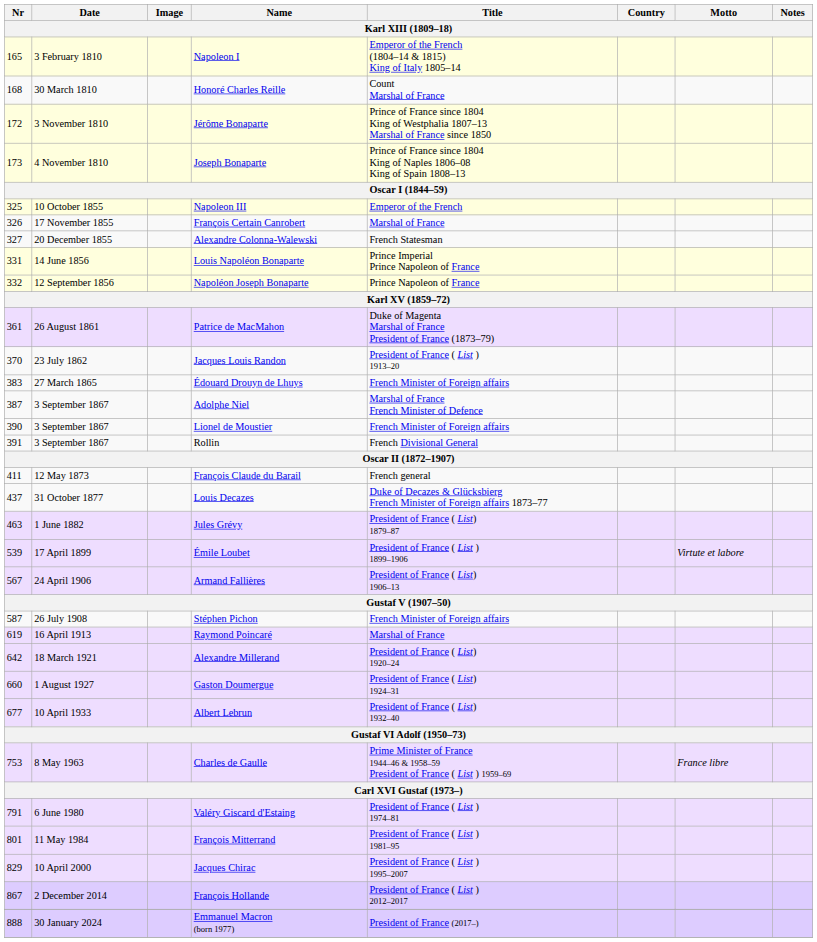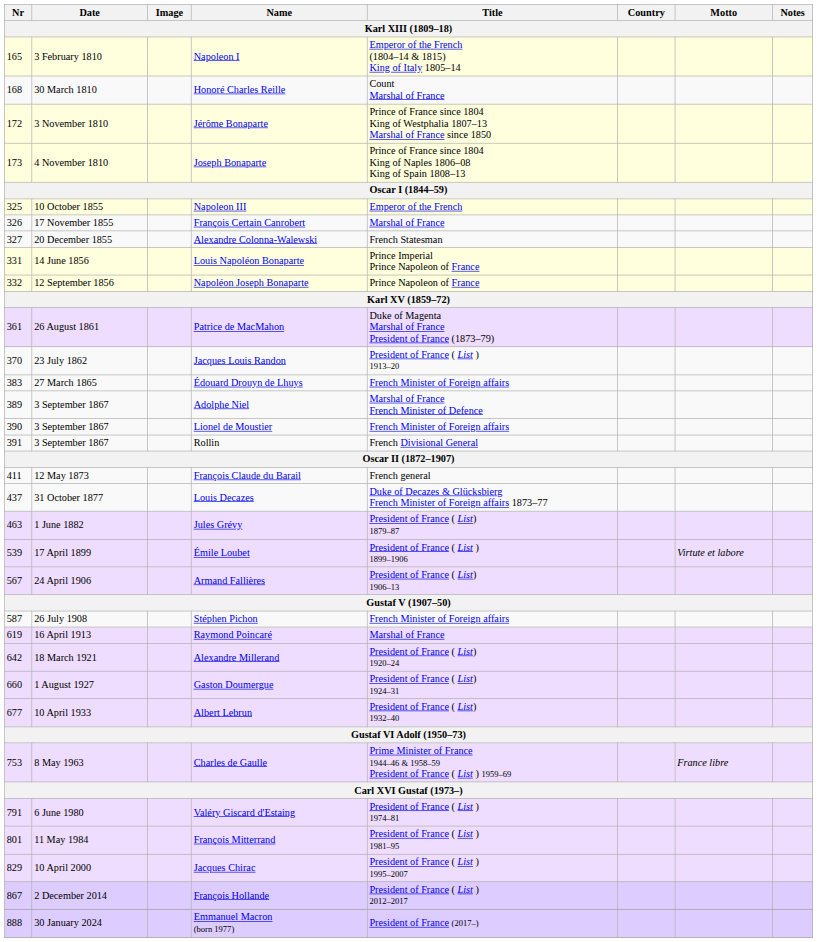 <table class="wikitable" width=100%>
 <tr>
 <th>Nr</th>
 <th>Date</th>
 <th>Image</th>
 <th>Name</th>
 <th>Title</th>
 <th>Country</th>
 <th>Motto</th>
 <th>Notes</th>
 </tr>
 <tr>
 <th colspan=8>Karl XIII (1809–18)</th>
 </tr>
 <tr bgcolor="#FFFFDD">
 <td>165</td>
 <td>3 February 1810</td>
 <td></td>
 <td><a href='#'>Napoleon I</a></td>
 <td><a href='#'>Emperor of the French</a><br> (1804–14 & 1815)<br><a href='#'>King of Italy</a> 1805–14</td>
 <td></td>
 <td></td>
 <td></td>
 </tr>
 <tr>
 <td>168</td>
 <td>30 March 1810</td>
 <td></td>
 <td><a href='#'>Honoré Charles Reille</a></td>
 <td>Count<br> <a href='#'>Marshal of France</a></td>
 <td></td>
 <td></td>
 <td></td>
 </tr>
 <tr bgcolor="#FFFFDD">
 <td>172</td>
 <td>3 November 1810</td>
 <td></td>
 <td><a href='#'>Jérôme Bonaparte</a></td>
 <td>Prince of France since 1804<br>King of Westphalia 1807–13<br> <a href='#'>Marshal of France</a> since 1850</td>
 <td></td>
 <td></td>
 <td></td>
 </tr>
 <tr bgcolor="#FFFFDD">
 <td>173</td>
 <td>4 November 1810</td>
 <td></td>
 <td><a href='#'>Joseph Bonaparte</a></td>
 <td>Prince of France since 1804<br>King of Naples 1806–08<br>King of Spain 1808–13</td>
 <td><br></td>
 <td></td>
 <td></td>
 </tr>
 <tr>
 <th colspan=8>Oscar I (1844–59)</th>
 </tr>
 <tr bgcolor="#FFFFDD">
 <td>325</td>
 <td>10 October 1855</td>
 <td></td>
 <td><a href='#'>Napoleon III</a></td>
 <td><a href='#'>Emperor of the French</a></td>
 <td></td>
 <td></td>
 <td></td>
 </tr>
 <tr>
 <td>326</td>
 <td>17 November 1855</td>
 <td></td>
 <td><a href='#'>François Certain Canrobert</a></td>
 <td><a href='#'>Marshal of France</a></td>
 <td></td>
 <td></td>
 <td></td>
 </tr>
 <tr>
 <td>327</td>
 <td>20 December 1855</td>
 <td></td>
 <td><a href='#'>Alexandre Colonna-Walewski</a></td>
 <td>French Statesman</td>
 <td></td>
 <td></td>
 <td></td>
 </tr>
 <tr bgcolor="#FFFFDD">
 <td>331</td>
 <td>14 June 1856</td>
 <td></td>
 <td><a href='#'>Louis Napoléon Bonaparte</a></td>
 <td>Prince Imperial<br> Prince Napoleon of <a href='#'>France</a></td>
 <td></td>
 <td></td>
 <td></td>
 </tr>
 <tr bgcolor="#FFFFDD">
 <td>332</td>
 <td>12 September 1856</td>
 <td></td>
 <td><a href='#'>Napoléon Joseph Bonaparte</a></td>
 <td>Prince Napoleon of <a href='#'>France</a></td>
 <td></td>
 <td></td>
 <td></td>
 </tr>
 <tr>
 <th colspan=8>Karl XV (1859–72)</th>
 </tr>
 <tr bgcolor="#EEDDFF">
 <td>361</td>
 <td>26 August 1861</td>
 <td></td>
 <td><a href='#'>Patrice de MacMahon</a></td>
 <td>Duke of Magenta <br> <a href='#'>Marshal of France</a><br> <a href='#'>President of France</a> (1873–79)</td>
 <td></td>
 <td></td>
 <td></td>
 </tr>
 <tr>
 <td>370</td>
 <td>23 July 1862</td>
 <td></td>
 <td><a href='#'>Jacques Louis Randon</a></td>
 <td><a href='#'>President of France</a> ( <a href='#'><em>List</em></a> )<br><small>1913–20</small></td>
 <td></td>
 <td></td>
 <td></td>
 </tr>
 <tr>
 <td>383</td>
 <td>27 March 1865</td>
 <td></td>
 <td><a href='#'>Édouard Drouyn de Lhuys</a></td>
 <td><a href='#'>French Minister of Foreign affairs</a></td>
 <td></td>
 <td></td>
 <td></td>
 </tr>
 <tr>
-<td>387</td>
+<td>389</td>
 <td>3 September 1867</td>
 <td></td>
 <td><a href='#'>Adolphe Niel</a></td>
 <td><a href='#'>Marshal of France</a><br> <a href='#'>French Minister of Defence</a></td>
 <td></td>
 <td></td>
 <td></td>
 </tr>
 <tr>
 <td>390</td>
 <td>3 September 1867</td>
 <td></td>
 <td><a href='#'>Lionel de Moustier</a></td>
 <td><a href='#'>French Minister of Foreign affairs</a></td>
 <td></td>
 <td></td>
 <td></td>
 </tr>
 <tr>
 <td>391</td>
 <td>3 September 1867</td>
 <td></td>
 <td>Rollin</td>
 <td>French <a href='#'>Divisional General</a></td>
 <td></td>
 <td></td>
 <td></td>
 </tr>
 <tr>
 <th colspan=8>Oscar II (1872–1907)</th>
 </tr>
 <tr>
 <td>411</td>
 <td>12 May 1873</td>
 <td></td>
 <td><a href='#'>François Claude du Barail</a></td>
 <td>French general</td>
 <td></td>
 <td></td>
 <td></td>
 </tr>
 <tr>
 <td>437</td>
 <td>31 October 1877</td>
 <td></td>
 <td><a href='#'>Louis Decazes</a></td>
 <td><a href='#'>Duke of Decazes & Glücksbierg</a> <br><a href='#'>French Minister of Foreign affairs</a> 1873–77</td>
 <td></td>
 <td></td>
 <td></td>
 </tr>
 <tr bgcolor="#EEDDFF">
 <td>463</td>
 <td>1 June 1882</td>
 <td></td>
 <td><a href='#'>Jules Grévy</a></td>
 <td><a href='#'>President of France</a> ( <a href='#'><em>List</em></a>)<br><small>1879–87</small></td>
 <td></td>
 <td></td>
 <td></td>
 </tr>
 <tr bgcolor="#EEDDFF">
 <td>539</td>
 <td>17 April 1899</td>
 <td></td>
 <td><a href='#'>Émile Loubet</a></td>
 <td><a href='#'>President of France</a> ( <a href='#'><em>List</em></a> )<br><small>1899–1906</small></td>
 <td></td>
 <td><em>Virtute et labore</em></td>
 <td></td>
 </tr>
 <tr bgcolor="#EEDDFF">
 <td>567</td>
 <td>24 April 1906</td>
 <td></td>
 <td><a href='#'>Armand Fallières</a></td>
 <td><a href='#'>President of France</a> ( <a href='#'><em>List</em></a>)<br><small>1906–13</small></td>
 <td></td>
 <td></td>
 <td></td>
 </tr>
 <tr>
 <th colspan=8>Gustaf V (1907–50)</th>
 </tr>
 <tr>
 <td>587</td>
 <td>26 July 1908</td>
 <td></td>
 <td><a href='#'>Stéphen Pichon</a></td>
 <td><a href='#'>French Minister of Foreign affairs</a></td>
 <td></td>
 <td></td>
 <td></td>
 </tr>
 <tr bgcolor="#EEDDFF">
 <td>619</td>
 <td>16 April 1913</td>
 <td></td>
 <td><a href='#'>Raymond Poincaré</a></td>
 <td><a href='#'>Marshal of France</a></td>
 <td></td>
 <td></td>
 <td></td>
 </tr>
 <tr bgcolor="#EEDDFF">
 <td>642</td>
 <td>18 March 1921</td>
 <td></td>
 <td><a href='#'>Alexandre Millerand</a></td>
 <td><a href='#'>President of France</a> ( <a href='#'><em>List</em></a>)<br><small>1920–24</small></td>
 <td></td>
 <td></td>
 <td></td>
 </tr>
 <tr bgcolor="#EEDDFF">
 <td>660</td>
 <td>1 August 1927</td>
 <td></td>
 <td><a href='#'>Gaston Doumergue</a></td>
 <td><a href='#'>President of France</a> ( <a href='#'><em>List</em></a>)<br><small>1924–31</small></td>
 <td></td>
 <td></td>
 <td></td>
 </tr>
 <tr bgcolor="#EEDDFF">
 <td>677</td>
 <td>10 April 1933</td>
 <td></td>
 <td><a href='#'>Albert Lebrun</a></td>
 <td><a href='#'>President of France</a> ( <a href='#'><em>List</em></a>)<br><small>1932–40</small></td>
 <td></td>
 <td></td>
 <td></td>
 </tr>
 <tr>
 <th colspan=8>Gustaf VI Adolf (1950–73)</th>
 </tr>
 <tr bgcolor="#EEDDFF">
 <td>753</td>
 <td>8 May 1963</td>
 <td></td>
 <td><a href='#'>Charles de Gaulle</a></td>
 <td><a href='#'>Prime Minister of France</a><br><small>1944–46 & 1958–59</small><br><a href='#'>President of France</a> ( <a href='#'><em>List</em></a> ) <small>1959–69</small></td>
 <td></td>
 <td><em>France libre</em></td>
 <td></td>
 </tr>
 <tr>
 <th colspan=8>Carl XVI Gustaf (1973–)</th>
 </tr>
 <tr bgcolor="#EEDDFF">
 <td>791</td>
 <td>6 June 1980</td>
 <td></td>
 <td><a href='#'>Valéry Giscard d'Estaing</a></td>
 <td><a href='#'>President of France</a> ( <a href='#'><em>List</em></a> )<br><small>1974–81</small></td>
 <td></td>
 <td></td>
 <td></td>
 </tr>
 <tr bgcolor="#EEDDFF">
 <td>801</td>
 <td>11 May 1984</td>
 <td></td>
 <td><a href='#'>François Mitterrand</a></td>
 <td><a href='#'>President of France</a> ( <a href='#'><em>List</em></a> )<br><small>1981–95</small></td>
 <td></td>
 <td></td>
 <td></td>
 </tr>
 <tr bgcolor="#EEDDFF">
 <td>829</td>
 <td>10 April 2000</td>
 <td></td>
 <td><a href='#'>Jacques Chirac</a></td>
 <td><a href='#'>President of France</a> ( <a href='#'><em>List</em></a> )<br><small>1995–2007</small></td>
 <td></td>
 <td></td>
 <td></td>
 </tr>
 <tr bgcolor="#DDCCFF">
 <td>867</td>
 <td>2 December 2014</td>
 <td></td>
 <td><a href='#'>François Hollande</a></td>
 <td><a href='#'>President of France</a> ( <a href='#'><em>List</em></a> )<br><small>2012–2017</small></td>
 <td></td>
 <td></td>
 <td></td>
 </tr>
 <tr>
 </tr>
 <tr bgcolor="#DDCCFF">
 <td>888</td>
 <td>30 January 2024</td>
 <td></td>
 <td><a href='#'>Emmanuel Macron</a><br><small>(born 1977)</small></td>
 <td><a href='#'>President of France</a> <small>(2017–)</small></td>
 <td></td>
 <td></td>
 <td></td>
 </tr>
 <tr>
 </tr>
 </table>
